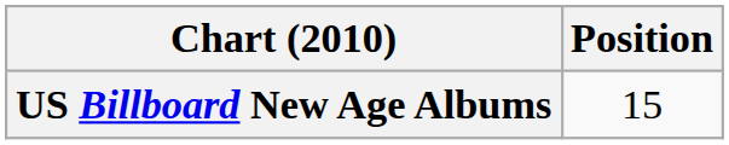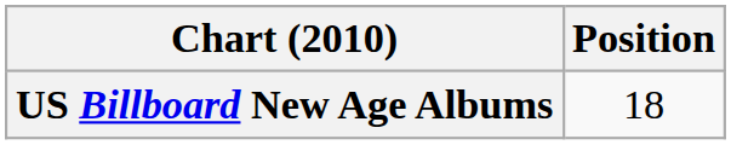 <table class="wikitable plainrowheaders">
 <tr>
 <th>Chart (2010)</th>
 <th>Position</th>
 </tr>
 <tr>
 <th scope="row">US <em><a href='#'>Billboard</a></em> New Age Albums</th>
-<td style="text-align:center;">15</td>
+<td style="text-align:center;">18</td>
 </tr>
 </table>
